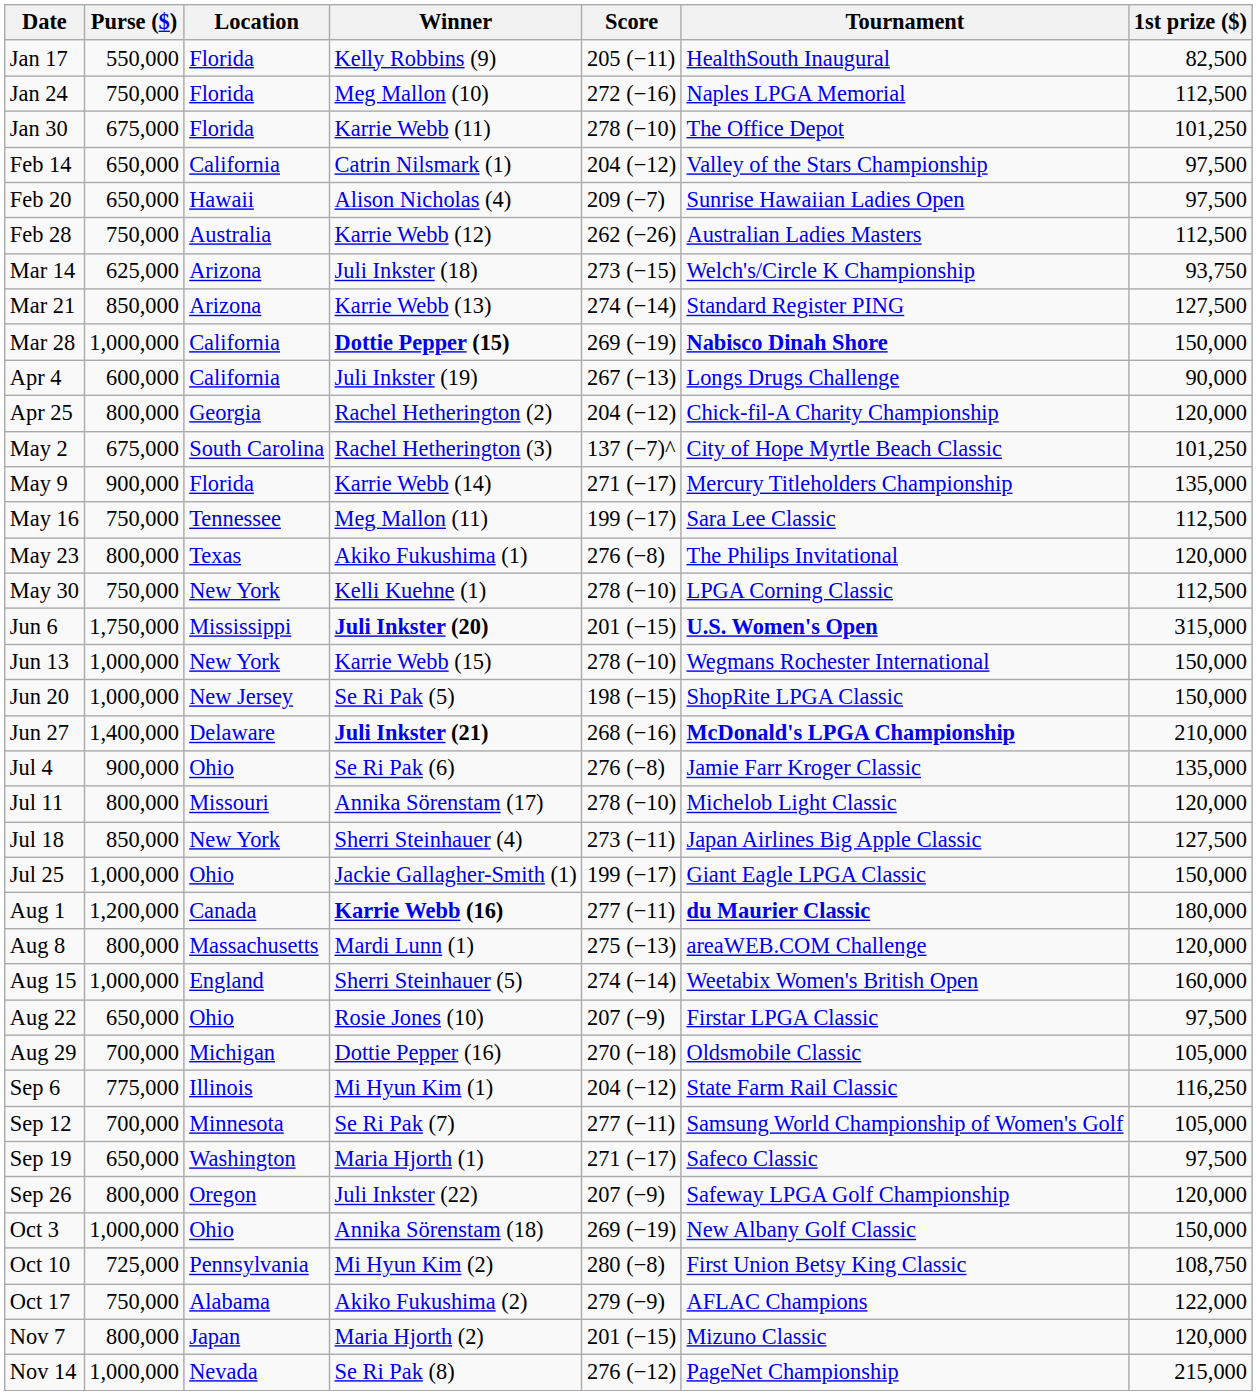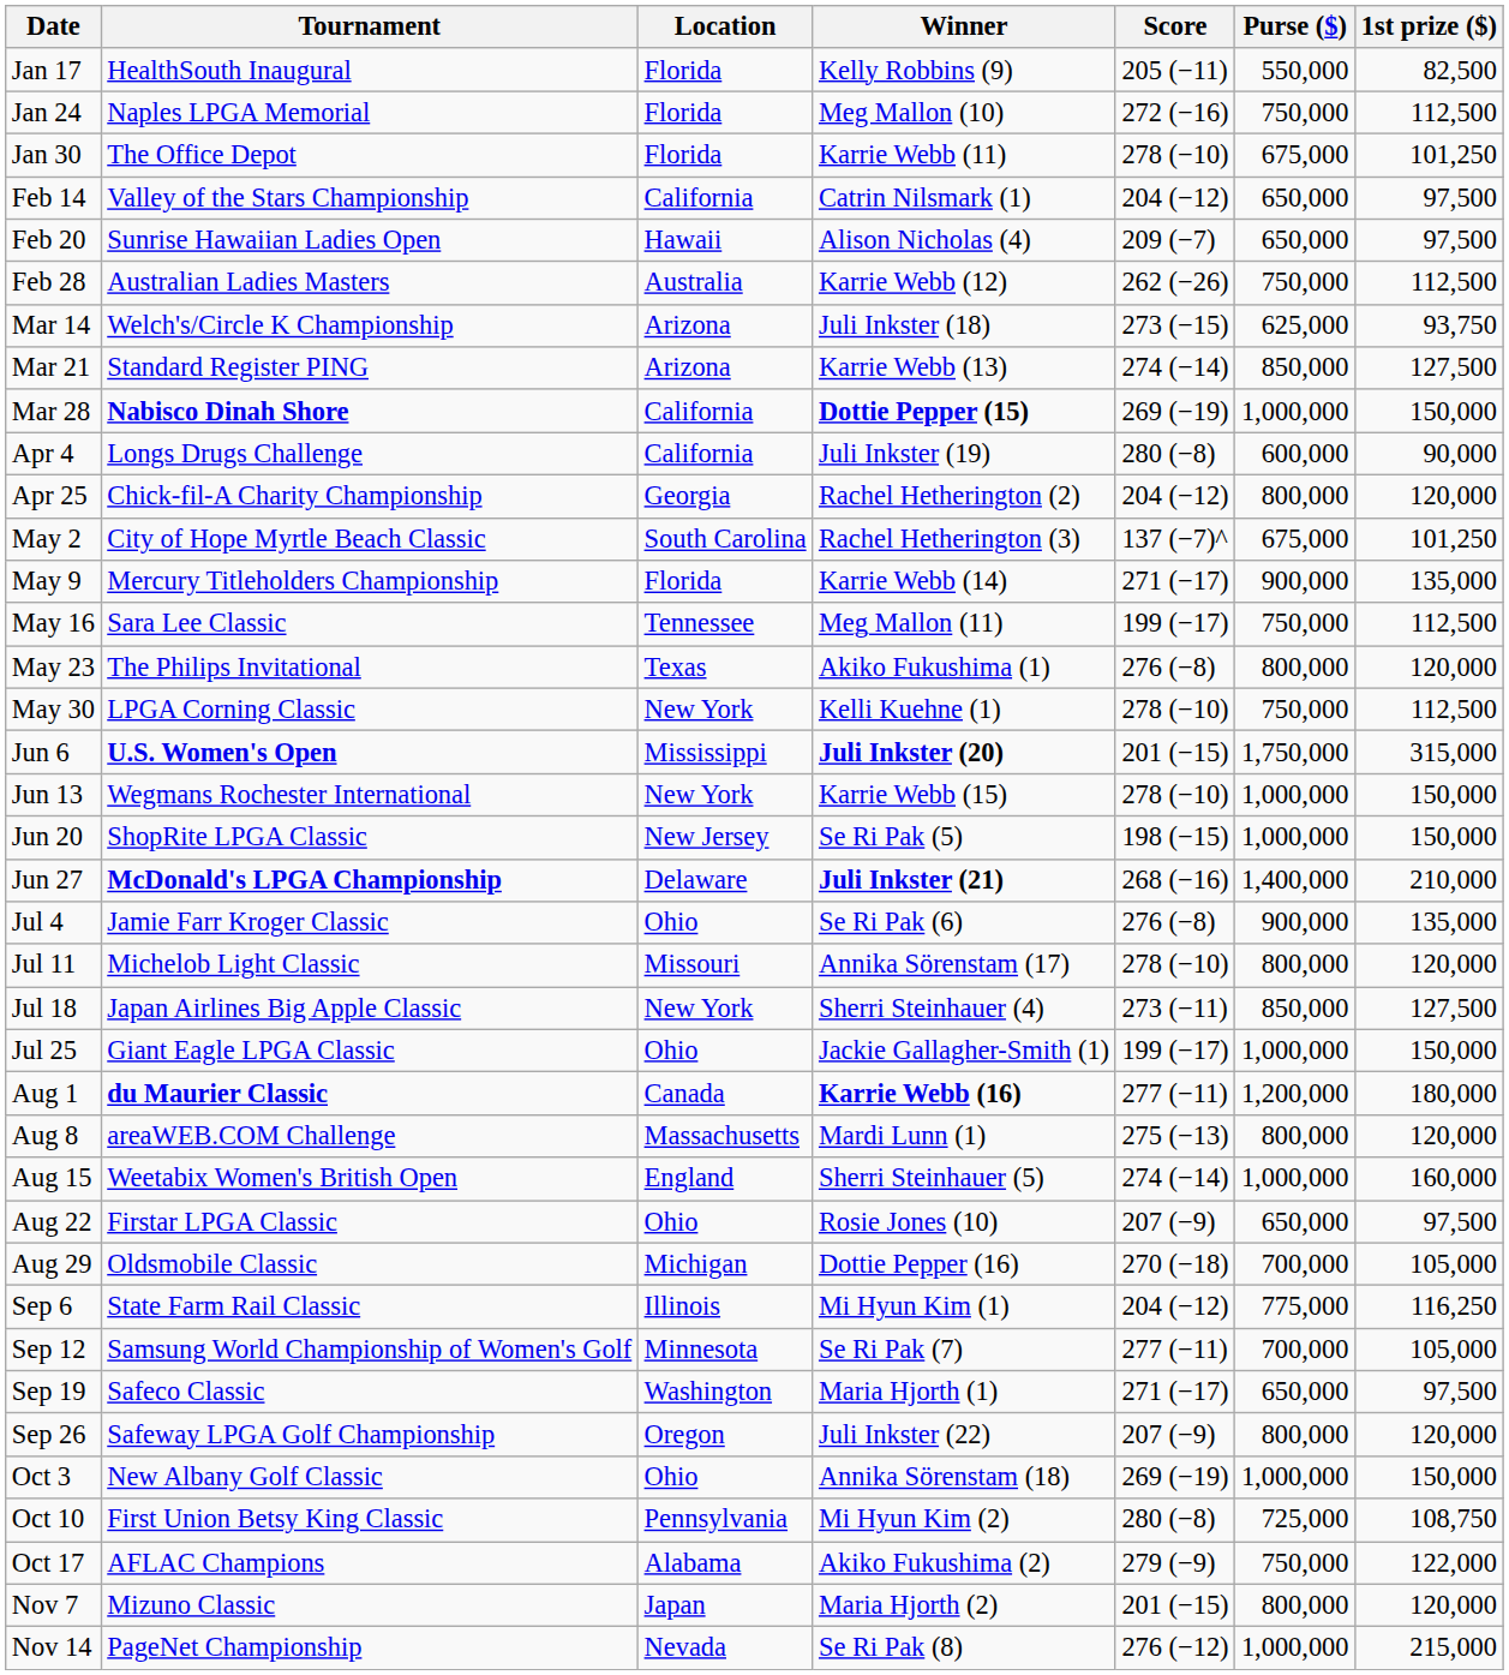 <table class=wikitable>
 <tr>
 <th>Date</th>
-<th>Purse (<a href='#'>$</a>)</th>
+<th>Tournament</th>
 <th>Location</th>
 <th>Winner</th>
 <th>Score</th>
-<th>Tournament</th>
+<th>Purse (<a href='#'>$</a>)</th>
 <th>1st prize ($)</th>
 </tr>
 <tr>
 <td>Jan 17</td>
-<td align=right>550,000</td>
+<td><a href='#'>HealthSouth Inaugural</a></td>
 <td><a href='#'>Florida</a></td>
 <td> <a href='#'>Kelly Robbins</a> (9)</td>
 <td>205 (−11)</td>
-<td><a href='#'>HealthSouth Inaugural</a></td>
+<td align=right>550,000</td>
 <td align=right>82,500</td>
 </tr>
 <tr>
 <td>Jan 24</td>
-<td align=right>750,000</td>
+<td><a href='#'>Naples LPGA Memorial</a></td>
 <td><a href='#'>Florida</a></td>
 <td> <a href='#'>Meg Mallon</a> (10)</td>
 <td>272 (−16)</td>
-<td><a href='#'>Naples LPGA Memorial</a></td>
+<td align=right>750,000</td>
 <td align=right>112,500</td>
 </tr>
 <tr>
 <td>Jan 30</td>
-<td align=right>675,000</td>
+<td><a href='#'>The Office Depot</a></td>
 <td><a href='#'>Florida</a></td>
 <td> <a href='#'>Karrie Webb</a> (11)</td>
 <td>278 (−10)</td>
-<td><a href='#'>The Office Depot</a></td>
+<td align=right>675,000</td>
 <td align=right>101,250</td>
 </tr>
 <tr>
 <td>Feb 14</td>
-<td align=right>650,000</td>
+<td><a href='#'>Valley of the Stars Championship</a></td>
 <td><a href='#'>California</a></td>
 <td> <a href='#'>Catrin Nilsmark</a> (1)</td>
 <td>204 (−12)</td>
-<td><a href='#'>Valley of the Stars Championship</a></td>
+<td align=right>650,000</td>
 <td align=right>97,500</td>
 </tr>
 <tr>
 <td>Feb 20</td>
-<td align=right>650,000</td>
+<td><a href='#'>Sunrise Hawaiian Ladies Open</a></td>
 <td><a href='#'>Hawaii</a></td>
 <td> <a href='#'>Alison Nicholas</a> (4)</td>
 <td>209 (−7)</td>
-<td><a href='#'>Sunrise Hawaiian Ladies Open</a></td>
+<td align=right>650,000</td>
 <td align=right>97,500</td>
 </tr>
 <tr>
 <td>Feb 28</td>
-<td align=right>750,000</td>
+<td><a href='#'>Australian Ladies Masters</a></td>
 <td><a href='#'>Australia</a></td>
 <td> <a href='#'>Karrie Webb</a> (12)</td>
 <td>262 (−26)</td>
-<td><a href='#'>Australian Ladies Masters</a></td>
+<td align=right>750,000</td>
 <td align=right>112,500</td>
 </tr>
 <tr>
 <td>Mar 14</td>
-<td align=right>625,000</td>
+<td><a href='#'>Welch's/Circle K Championship</a></td>
 <td><a href='#'>Arizona</a></td>
 <td> <a href='#'>Juli Inkster</a> (18)</td>
 <td>273 (−15)</td>
-<td><a href='#'>Welch's/Circle K Championship</a></td>
+<td align=right>625,000</td>
 <td align=right>93,750</td>
 </tr>
 <tr>
 <td>Mar 21</td>
-<td align=right>850,000</td>
+<td><a href='#'>Standard Register PING</a></td>
 <td><a href='#'>Arizona</a></td>
 <td> <a href='#'>Karrie Webb</a> (13)</td>
 <td>274 (−14)</td>
-<td><a href='#'>Standard Register PING</a></td>
+<td align=right>850,000</td>
 <td align=right>127,500</td>
 </tr>
 <tr>
 <td>Mar 28</td>
-<td align=right>1,000,000</td>
+<td><strong><a href='#'>Nabisco Dinah Shore</a></strong></td>
 <td><a href='#'>California</a></td>
 <td> <strong><a href='#'>Dottie Pepper</a> (15)</strong></td>
 <td>269 (−19)</td>
-<td><strong><a href='#'>Nabisco Dinah Shore</a></strong></td>
+<td align=right>1,000,000</td>
 <td align=right>150,000</td>
 </tr>
 <tr>
 <td>Apr 4</td>
-<td align=right>600,000</td>
+<td><a href='#'>Longs Drugs Challenge</a></td>
 <td><a href='#'>California</a></td>
 <td> <a href='#'>Juli Inkster</a> (19)</td>
-<td>267 (−13)</td>
-<td><a href='#'>Longs Drugs Challenge</a></td>
+<td>280 (−8)</td>
+<td align=right>600,000</td>
 <td align=right>90,000</td>
 </tr>
 <tr>
 <td>Apr 25</td>
-<td align=right>800,000</td>
+<td><a href='#'>Chick-fil-A Charity Championship</a></td>
 <td><a href='#'>Georgia</a></td>
 <td> <a href='#'>Rachel Hetherington</a> (2)</td>
 <td>204 (−12)</td>
-<td><a href='#'>Chick-fil-A Charity Championship</a></td>
+<td align=right>800,000</td>
 <td align=right>120,000</td>
 </tr>
 <tr>
 <td>May 2</td>
-<td align=right>675,000</td>
+<td><a href='#'>City of Hope Myrtle Beach Classic</a></td>
 <td><a href='#'>South Carolina</a></td>
 <td> <a href='#'>Rachel Hetherington</a> (3)</td>
 <td>137 (−7)^</td>
-<td><a href='#'>City of Hope Myrtle Beach Classic</a></td>
+<td align=right>675,000</td>
 <td align=right>101,250</td>
 </tr>
 <tr>
 <td>May 9</td>
-<td align=right>900,000</td>
+<td><a href='#'>Mercury Titleholders Championship</a></td>
 <td><a href='#'>Florida</a></td>
 <td> <a href='#'>Karrie Webb</a> (14)</td>
 <td>271 (−17)</td>
-<td><a href='#'>Mercury Titleholders Championship</a></td>
+<td align=right>900,000</td>
 <td align=right>135,000</td>
 </tr>
 <tr>
 <td>May 16</td>
-<td align=right>750,000</td>
+<td><a href='#'>Sara Lee Classic</a></td>
 <td><a href='#'>Tennessee</a></td>
 <td> <a href='#'>Meg Mallon</a> (11)</td>
 <td>199 (−17)</td>
-<td><a href='#'>Sara Lee Classic</a></td>
+<td align=right>750,000</td>
 <td align=right>112,500</td>
 </tr>
 <tr>
 <td>May 23</td>
-<td align=right>800,000</td>
+<td><a href='#'>The Philips Invitational</a></td>
 <td><a href='#'>Texas</a></td>
 <td> <a href='#'>Akiko Fukushima</a> (1)</td>
 <td>276 (−8)</td>
-<td><a href='#'>The Philips Invitational</a></td>
+<td align=right>800,000</td>
 <td align=right>120,000</td>
 </tr>
 <tr>
 <td>May 30</td>
-<td align=right>750,000</td>
+<td><a href='#'>LPGA Corning Classic</a></td>
 <td><a href='#'>New York</a></td>
 <td> <a href='#'>Kelli Kuehne</a> (1)</td>
 <td>278 (−10)</td>
-<td><a href='#'>LPGA Corning Classic</a></td>
+<td align=right>750,000</td>
 <td align=right>112,500</td>
 </tr>
 <tr>
 <td>Jun 6</td>
-<td align=right>1,750,000</td>
+<td><strong><a href='#'>U.S. Women's Open</a></strong></td>
 <td><a href='#'>Mississippi</a></td>
 <td> <strong><a href='#'>Juli Inkster</a> (20)</strong></td>
 <td>201 (−15)</td>
-<td><strong><a href='#'>U.S. Women's Open</a></strong></td>
+<td align=right>1,750,000</td>
 <td align=right>315,000</td>
 </tr>
 <tr>
 <td>Jun 13</td>
-<td align=right>1,000,000</td>
+<td><a href='#'>Wegmans Rochester International</a></td>
 <td><a href='#'>New York</a></td>
 <td> <a href='#'>Karrie Webb</a> (15)</td>
 <td>278 (−10)</td>
-<td><a href='#'>Wegmans Rochester International</a></td>
+<td align=right>1,000,000</td>
 <td align=right>150,000</td>
 </tr>
 <tr>
 <td>Jun 20</td>
-<td align=right>1,000,000</td>
+<td><a href='#'>ShopRite LPGA Classic</a></td>
 <td><a href='#'>New Jersey</a></td>
 <td> <a href='#'>Se Ri Pak</a> (5)</td>
 <td>198 (−15)</td>
-<td><a href='#'>ShopRite LPGA Classic</a></td>
+<td align=right>1,000,000</td>
 <td align=right>150,000</td>
 </tr>
 <tr>
 <td>Jun 27</td>
-<td align=right>1,400,000</td>
+<td><strong><a href='#'>McDonald's LPGA Championship</a></strong></td>
 <td><a href='#'>Delaware</a></td>
 <td> <strong><a href='#'>Juli Inkster</a> (21)</strong></td>
 <td>268 (−16)</td>
-<td><strong><a href='#'>McDonald's LPGA Championship</a></strong></td>
+<td align=right>1,400,000</td>
 <td align=right>210,000</td>
 </tr>
 <tr>
 <td>Jul 4</td>
-<td align=right>900,000</td>
+<td><a href='#'>Jamie Farr Kroger Classic</a></td>
 <td><a href='#'>Ohio</a></td>
 <td> <a href='#'>Se Ri Pak</a> (6)</td>
 <td>276 (−8)</td>
-<td><a href='#'>Jamie Farr Kroger Classic</a></td>
+<td align=right>900,000</td>
 <td align=right>135,000</td>
 </tr>
 <tr>
 <td>Jul 11</td>
-<td align=right>800,000</td>
+<td><a href='#'>Michelob Light Classic</a></td>
 <td><a href='#'>Missouri</a></td>
 <td> <a href='#'>Annika Sörenstam</a> (17)</td>
 <td>278 (−10)</td>
-<td><a href='#'>Michelob Light Classic</a></td>
+<td align=right>800,000</td>
 <td align=right>120,000</td>
 </tr>
 <tr>
 <td>Jul 18</td>
-<td align=right>850,000</td>
+<td><a href='#'>Japan Airlines Big Apple Classic</a></td>
 <td><a href='#'>New York</a></td>
 <td> <a href='#'>Sherri Steinhauer</a> (4)</td>
 <td>273 (−11)</td>
-<td><a href='#'>Japan Airlines Big Apple Classic</a></td>
+<td align=right>850,000</td>
 <td align=right>127,500</td>
 </tr>
 <tr>
 <td>Jul 25</td>
-<td align=right>1,000,000</td>
+<td><a href='#'>Giant Eagle LPGA Classic</a></td>
 <td><a href='#'>Ohio</a></td>
 <td> <a href='#'>Jackie Gallagher-Smith</a> (1)</td>
 <td>199 (−17)</td>
-<td><a href='#'>Giant Eagle LPGA Classic</a></td>
+<td align=right>1,000,000</td>
 <td align=right>150,000</td>
 </tr>
 <tr>
 <td>Aug 1</td>
-<td align=right>1,200,000</td>
+<td><strong><a href='#'>du Maurier Classic</a></strong></td>
 <td><a href='#'>Canada</a></td>
 <td> <strong><a href='#'>Karrie Webb</a> (16)</strong></td>
 <td>277 (−11)</td>
-<td><strong><a href='#'>du Maurier Classic</a></strong></td>
+<td align=right>1,200,000</td>
 <td align=right>180,000</td>
 </tr>
 <tr>
 <td>Aug 8</td>
-<td align=right>800,000</td>
+<td><a href='#'>areaWEB.COM Challenge</a></td>
 <td><a href='#'>Massachusetts</a></td>
 <td> <a href='#'>Mardi Lunn</a> (1)</td>
 <td>275 (−13)</td>
-<td><a href='#'>areaWEB.COM Challenge</a></td>
+<td align=right>800,000</td>
 <td align=right>120,000</td>
 </tr>
 <tr>
 <td>Aug 15</td>
-<td align=right>1,000,000</td>
+<td><a href='#'>Weetabix Women's British Open</a></td>
 <td><a href='#'>England</a></td>
 <td> <a href='#'>Sherri Steinhauer</a> (5)</td>
 <td>274 (−14)</td>
-<td><a href='#'>Weetabix Women's British Open</a></td>
+<td align=right>1,000,000</td>
 <td align=right>160,000</td>
 </tr>
 <tr>
 <td>Aug 22</td>
-<td align=right>650,000</td>
+<td><a href='#'>Firstar LPGA Classic</a></td>
 <td><a href='#'>Ohio</a></td>
 <td> <a href='#'>Rosie Jones</a> (10)</td>
 <td>207 (−9)</td>
-<td><a href='#'>Firstar LPGA Classic</a></td>
+<td align=right>650,000</td>
 <td align=right>97,500</td>
 </tr>
 <tr>
 <td>Aug 29</td>
-<td align=right>700,000</td>
+<td><a href='#'>Oldsmobile Classic</a></td>
 <td><a href='#'>Michigan</a></td>
 <td> <a href='#'>Dottie Pepper</a> (16)</td>
 <td>270 (−18)</td>
-<td><a href='#'>Oldsmobile Classic</a></td>
+<td align=right>700,000</td>
 <td align=right>105,000</td>
 </tr>
 <tr>
 <td>Sep 6</td>
-<td align=right>775,000</td>
+<td><a href='#'>State Farm Rail Classic</a></td>
 <td><a href='#'>Illinois</a></td>
 <td> <a href='#'>Mi Hyun Kim</a> (1)</td>
 <td>204 (−12)</td>
-<td><a href='#'>State Farm Rail Classic</a></td>
+<td align=right>775,000</td>
 <td align=right>116,250</td>
 </tr>
 <tr>
 <td>Sep 12</td>
-<td align=right>700,000</td>
+<td><a href='#'>Samsung World Championship of Women's Golf</a></td>
 <td><a href='#'>Minnesota</a></td>
 <td> <a href='#'>Se Ri Pak</a> (7)</td>
 <td>277 (−11)</td>
-<td><a href='#'>Samsung World Championship of Women's Golf</a></td>
+<td align=right>700,000</td>
 <td align=right>105,000</td>
 </tr>
 <tr>
 <td>Sep 19</td>
-<td align=right>650,000</td>
+<td><a href='#'>Safeco Classic</a></td>
 <td><a href='#'>Washington</a></td>
 <td> <a href='#'>Maria Hjorth</a> (1)</td>
 <td>271 (−17)</td>
-<td><a href='#'>Safeco Classic</a></td>
+<td align=right>650,000</td>
 <td align=right>97,500</td>
 </tr>
 <tr>
 <td>Sep 26</td>
-<td align=right>800,000</td>
+<td><a href='#'>Safeway LPGA Golf Championship</a></td>
 <td><a href='#'>Oregon</a></td>
 <td> <a href='#'>Juli Inkster</a> (22)</td>
 <td>207 (−9)</td>
-<td><a href='#'>Safeway LPGA Golf Championship</a></td>
+<td align=right>800,000</td>
 <td align=right>120,000</td>
 </tr>
 <tr>
 <td>Oct 3</td>
-<td align=right>1,000,000</td>
+<td><a href='#'>New Albany Golf Classic</a></td>
 <td><a href='#'>Ohio</a></td>
 <td> <a href='#'>Annika Sörenstam</a> (18)</td>
 <td>269 (−19)</td>
-<td><a href='#'>New Albany Golf Classic</a></td>
+<td align=right>1,000,000</td>
 <td align=right>150,000</td>
 </tr>
 <tr>
 <td>Oct 10</td>
-<td align=right>725,000</td>
+<td><a href='#'>First Union Betsy King Classic</a></td>
 <td><a href='#'>Pennsylvania</a></td>
 <td> <a href='#'>Mi Hyun Kim</a> (2)</td>
 <td>280 (−8)</td>
-<td><a href='#'>First Union Betsy King Classic</a></td>
+<td align=right>725,000</td>
 <td align=right>108,750</td>
 </tr>
 <tr>
 <td>Oct 17</td>
-<td align=right>750,000</td>
+<td><a href='#'>AFLAC Champions</a></td>
 <td><a href='#'>Alabama</a></td>
 <td> <a href='#'>Akiko Fukushima</a> (2)</td>
 <td>279 (−9)</td>
-<td><a href='#'>AFLAC Champions</a></td>
+<td align=right>750,000</td>
 <td align=right>122,000</td>
 </tr>
 <tr>
 <td>Nov 7</td>
-<td align=right>800,000</td>
+<td><a href='#'>Mizuno Classic</a></td>
 <td><a href='#'>Japan</a></td>
 <td> <a href='#'>Maria Hjorth</a> (2)</td>
 <td>201 (−15)</td>
-<td><a href='#'>Mizuno Classic</a></td>
+<td align=right>800,000</td>
 <td align=right>120,000</td>
 </tr>
 <tr>
 <td>Nov 14</td>
-<td align=right>1,000,000</td>
+<td><a href='#'>PageNet Championship</a></td>
 <td><a href='#'>Nevada</a></td>
 <td> <a href='#'>Se Ri Pak</a> (8)</td>
 <td>276 (−12)</td>
-<td><a href='#'>PageNet Championship</a></td>
+<td align=right>1,000,000</td>
 <td align=right>215,000</td>
 </tr>
 </table>
